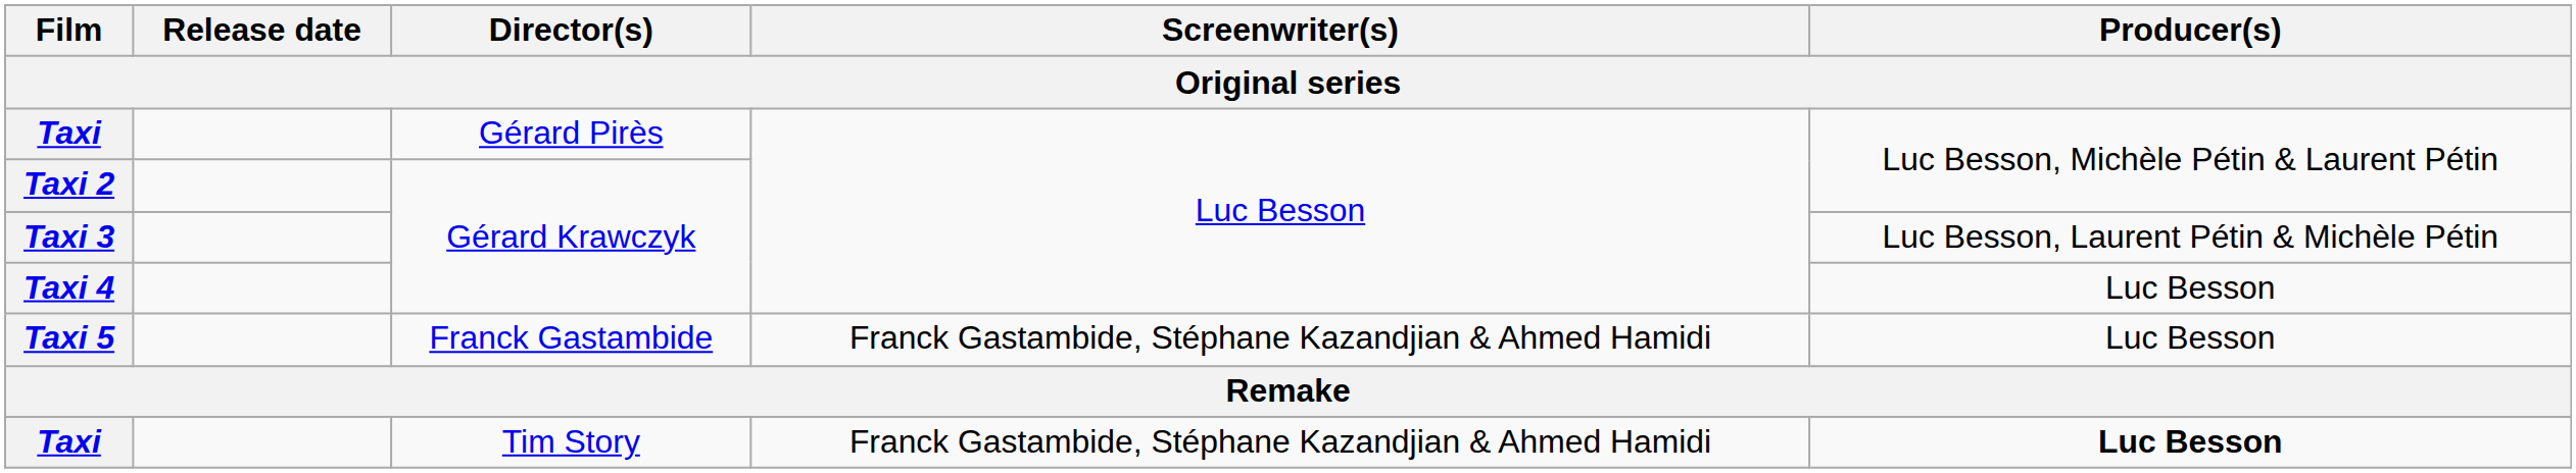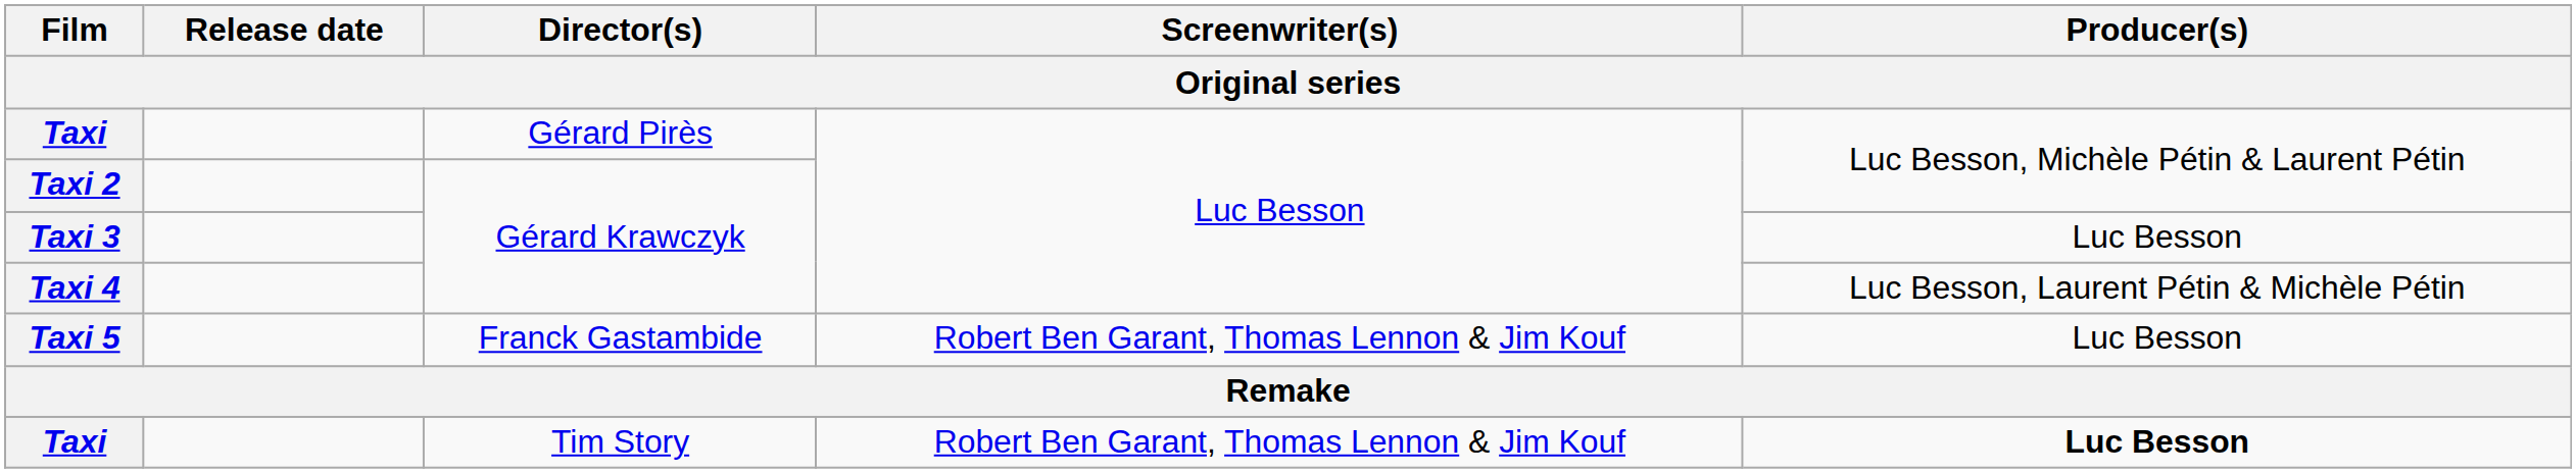 <table class="wikitable plainrowheaders"  style="text-align:center; width:100%;">
 <tr>
 <th scope="col">Film</th>
 <th scope="col">Release date</th>
 <th scope="col">Director(s)</th>
 <th scope="col">Screenwriter(s)</th>
 <th scope="col">Producer(s)</th>
 </tr>
 <tr>
 <th colspan="5">Original series</th>
 </tr>
 <tr>
 <th scope="row"><em><a href='#'>Taxi</a></em></th>
 <td></td>
 <td><a href='#'>Gérard Pirès</a></td>
 <td rowspan="4"><a href='#'>Luc Besson</a></td>
 <td rowspan="2">Luc Besson, Michèle Pétin & Laurent Pétin</td>
 </tr>
 <tr>
 <th scope="row"><em><a href='#'>Taxi 2</a></em></th>
 <td></td>
 <td rowspan="3"><a href='#'>Gérard Krawczyk</a></td>
 </tr>
 <tr>
 <th scope="row"><em><a href='#'>Taxi 3</a></em></th>
 <td></td>
-<td>Luc Besson, Laurent Pétin & Michèle Pétin</td>
+<td>Luc Besson</td>
 </tr>
 <tr>
 <th scope="row"><em><a href='#'>Taxi 4</a></em></th>
 <td></td>
-<td>Luc Besson</td>
+<td>Luc Besson, Laurent Pétin & Michèle Pétin</td>
 </tr>
 <tr>
 <th scope="row"><em><a href='#'>Taxi 5</a></em></th>
 <td></td>
 <td><a href='#'>Franck Gastambide</a></td>
-<td>Franck Gastambide, Stéphane Kazandjian & Ahmed Hamidi</td>
+<td><a href='#'>Robert Ben Garant</a>, <a href='#'>Thomas Lennon</a> & <a href='#'>Jim Kouf</a></td>
 <td>Luc Besson</td>
 </tr>
 <tr>
 <th colspan="5">Remake</th>
 </tr>
 <tr>
 <th scope="row"><em><a href='#'>Taxi</a></em></th>
 <td></td>
 <td><a href='#'>Tim Story</a></td>
-<td>Franck Gastambide, Stéphane Kazandjian & Ahmed Hamidi</td>
+<td><a href='#'>Robert Ben Garant</a>, <a href='#'>Thomas Lennon</a> & <a href='#'>Jim Kouf</a></td>
 <td><strong>Luc Besson</strong></td>
 </tr>
 </table>
